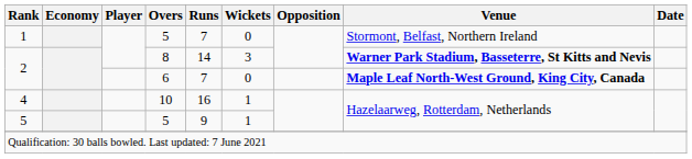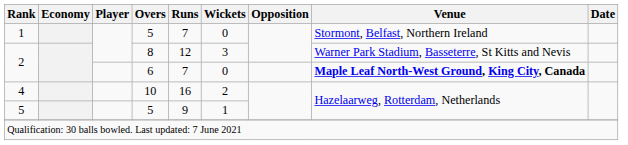 <table class="wikitable plainrowheaders sortable">
 <tr>
 <th scope=col>Rank</th>
 <th scope=col>Economy</th>
 <th scope=col>Player</th>
 <th scope=col>Overs</th>
 <th scope=col>Runs</th>
 <th scope=col>Wickets</th>
 <th scope=col>Opposition</th>
 <th scope=col>Venue</th>
 <th scope=col>Date</th>
 </tr>
 <tr>
 <td align=center>1</td>
 <th scope=row style=text-align:center;></th>
 <td rowspan=2></td>
 <td align=center>5</td>
 <td align=center>7</td>
 <td align=center>0</td>
 <td rowspan=2></td>
 <td><a href='#'>Stormont</a>, <a href='#'>Belfast</a>, Northern Ireland</td>
 <td></td>
 </tr>
 <tr>
 <td align=center rowspan=2>2</td>
 <th scope=row style=text-align:center rowspan=2;></th>
 <td align=center>8</td>
-<td align=center>14</td>
+<td align=center>12</td>
 <td align=center>3</td>
-<td><strong><a href='#'>Warner Park Stadium</a>, <a href='#'>Basseterre</a>, St Kitts and Nevis</strong></td>
+<td><a href='#'>Warner Park Stadium</a>, <a href='#'>Basseterre</a>, St Kitts and Nevis</td>
 <td> </td>
 </tr>
 <tr>
 <td></td>
 <td align=center>6</td>
 <td align=center>7</td>
 <td align=center>0</td>
 <td></td>
 <td><strong><a href='#'>Maple Leaf North-West Ground</a>, <a href='#'>King City</a>, Canada</strong></td>
 <td></td>
 </tr>
 <tr>
 <td align=center>4</td>
 <th scope=row style=text-align:center;></th>
 <td></td>
 <td align=center>10</td>
 <td align=center>16</td>
-<td align=center>1</td>
+<td align=center>2</td>
 <td rowspan=2></td>
 <td rowspan=2><a href='#'>Hazelaarweg</a>, <a href='#'>Rotterdam</a>, Netherlands</td>
 <td rowspan=2></td>
 </tr>
 <tr>
 <td align=center>5</td>
 <th scope=row style=text-align:center;></th>
 <td></td>
 <td align=center>5</td>
 <td align=center>9</td>
 <td align=center>1</td>
 </tr>
 <tr>
 </tr>
 <tr class=sortbottom>
 <td colspan=9><small>Qualification: 30 balls bowled. Last updated: 7 June 2021</small></td>
 </tr>
 </table>
